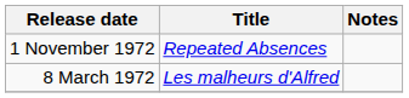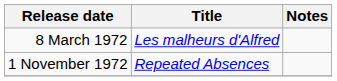 <table class="wikitable sortable">
 <tr>
 <th scope="col">Release date</th>
 <th>Title</th>
 <th>Notes</th>
 </tr>
 <tr>
+<td style="text-align:right;">8 March 1972</td>
+<td><em><a href='#'>Les malheurs d'Alfred</a></em></td>
+<td></td>
+</tr>
+<tr>
 <td style="text-align:right;">1 November 1972</td>
 <td><em><a href='#'>Repeated Absences</a></em></td>
 <td></td>
 </tr>
 <tr>
-<td style="text-align:right;">8 March 1972</td>
-<td><em><a href='#'>Les malheurs d'Alfred</a></em></td>
-<td></td>
-</tr>
-<tr>
 </tr>
 </table>
